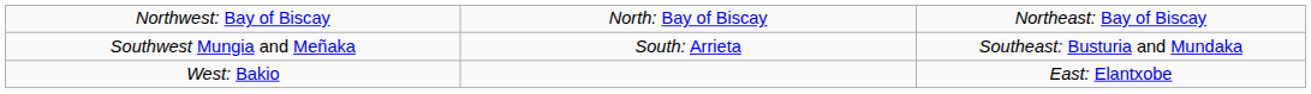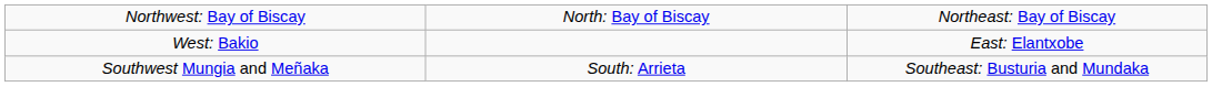 <table class="wikitable" style="width:60%; text-align:center;">
 <tr>
 <td width ="35%"><em>Northwest:</em> <a href='#'>Bay of Biscay</a></td>
 <td width ="30%"><em>North:</em> <a href='#'>Bay of Biscay</a></td>
 <td width ="35%"><em>Northeast:</em> <a href='#'>Bay of Biscay</a></td>
 </tr>
 <tr>
+<td width ="10%"><em>West:</em> <a href='#'>Bakio</a></td>
+<td width ="35%"></td>
+<td width ="30%"><em>East:</em> <a href='#'>Elantxobe</a></td>
+</tr>
+<tr>
 <td width ="35%"><em>Southwest</em> <a href='#'>Mungia</a> and <a href='#'>Meñaka</a></td>
 <td width ="30%"><em>South:</em> <a href='#'>Arrieta</a></td>
 <td width ="35%"><em>Southeast:</em> <a href='#'>Busturia</a> and <a href='#'>Mundaka</a></td>
 </tr>
-<tr>
-<td width ="10%"><em>West:</em> <a href='#'>Bakio</a></td>
-<td width ="35%"></td>
-<td width ="30%"><em>East:</em> <a href='#'>Elantxobe</a></td>
-</tr>
 </table>
